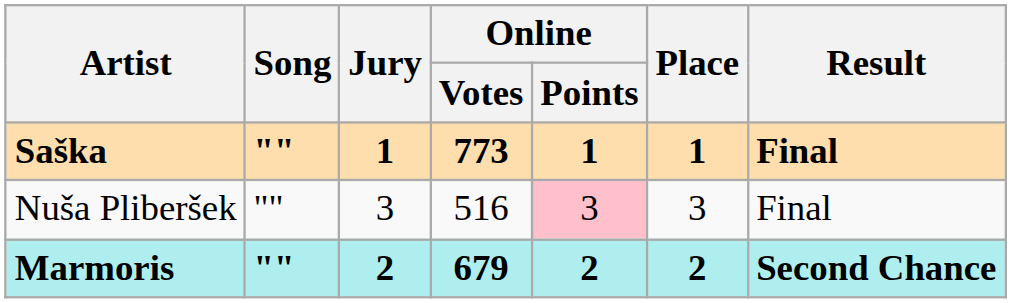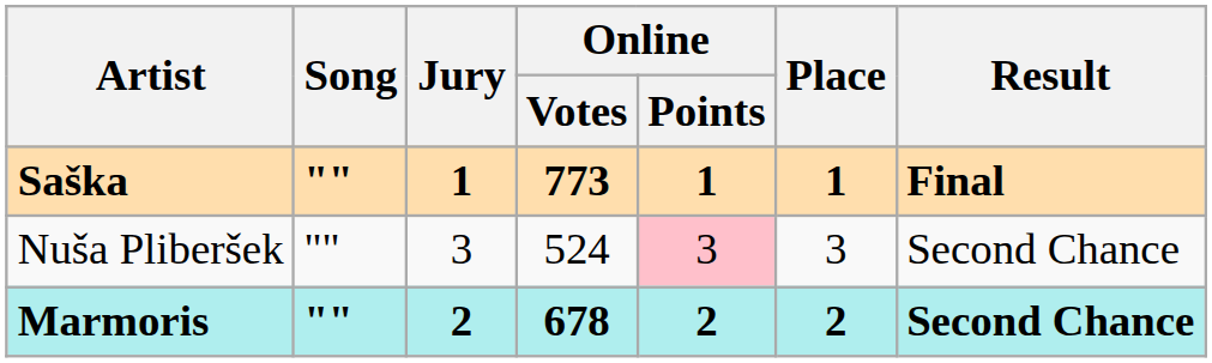 <table class="sortable wikitable" style="margin: 1em auto 1em auto; text-align:center">
 <tr>
 <th scope="col" rowspan="2">Artist</th>
 <th scope="col" rowspan="2">Song</th>
 <th scope="col" rowspan="2">Jury</th>
 <th scope="col" colspan="2">Online</th>
 <th scope="col" rowspan="2">Place</th>
 <th scope="col" rowspan="2">Result</th>
 </tr>
 <tr>
 <th>Votes</th>
 <th>Points</th>
 </tr>
 <tr style="font-weight:bold; background:navajowhite;">
 <td align="left">Saška</td>
 <td align="left">""</td>
 <td>1</td>
 <td>773</td>
 <td>1</td>
 <td>1</td>
 <td align="left">Final</td>
 </tr>
 <tr>
 <td align="left">Nuša Pliberšek</td>
 <td align="left">""</td>
 <td>3</td>
-<td>516</td>
+<td>524</td>
 <td style="background: pink;">3</td>
 <td>3</td>
-<td align="left">Final</td>
+<td align="left">Second Chance</td>
 </tr>
 <tr style="font-weight:bold; background:paleturquoise;">
 <td align="left">Marmoris</td>
 <td align="left">""</td>
 <td>2</td>
-<td>679</td>
+<td>678</td>
 <td>2</td>
 <td>2</td>
 <td align="left">Second Chance</td>
 </tr>
 </table>
